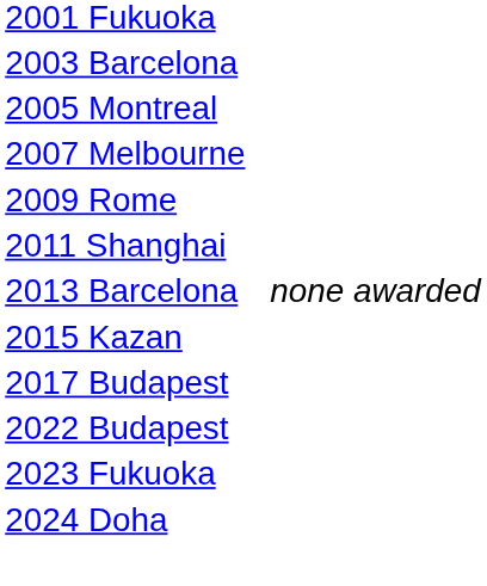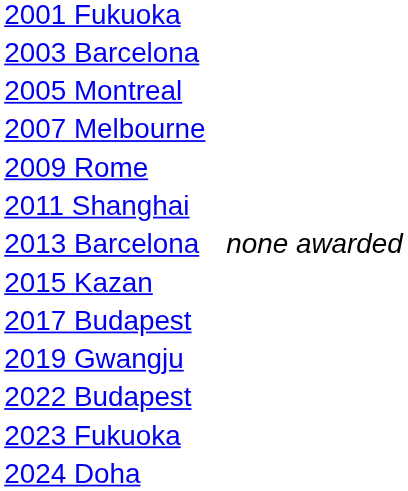 <table>
 <tr>
 <td><a href='#'>2001 Fukuoka</a></td>
 <td></td>
 <td></td>
 <td></td>
 </tr>
 <tr>
 <td><a href='#'>2003 Barcelona</a></td>
 <td></td>
 <td></td>
 <td></td>
 </tr>
 <tr>
 <td><a href='#'>2005 Montreal</a></td>
 <td></td>
 <td></td>
 <td></td>
 </tr>
 <tr>
 <td><a href='#'>2007 Melbourne</a></td>
 <td></td>
 <td></td>
 <td></td>
 </tr>
 <tr>
 <td><a href='#'>2009 Rome</a></td>
 <td></td>
 <td></td>
 <td></td>
 </tr>
 <tr>
 <td><a href='#'>2011 Shanghai</a></td>
 <td></td>
 <td></td>
 <td></td>
 </tr>
 <tr>
 <td rowspan=2><a href='#'>2013 Barcelona</a></td>
 <td rowspan=2></td>
 <td></td>
 <td rowspan=2><em>none awarded</em></td>
 </tr>
 <tr>
 <td></td>
 </tr>
 <tr>
 <td><a href='#'>2015 Kazan</a></td>
 <td></td>
 <td></td>
 <td></td>
 </tr>
 <tr>
 <td><a href='#'>2017 Budapest</a></td>
 <td></td>
 <td></td>
 <td></td>
 </tr>
 <tr>
+<td><a href='#'>2019 Gwangju</a></td>
+<td></td>
+<td></td>
+<td></td>
+</tr>
+<tr>
 <td><a href='#'>2022 Budapest</a></td>
 <td></td>
 <td></td>
 <td></td>
 </tr>
 <tr>
 <td><a href='#'>2023 Fukuoka</a></td>
 <td></td>
 <td></td>
 <td></td>
 </tr>
 <tr>
 <td><a href='#'>2024 Doha</a></td>
 <td></td>
 <td></td>
 <td></td>
 </tr>
 </table>
